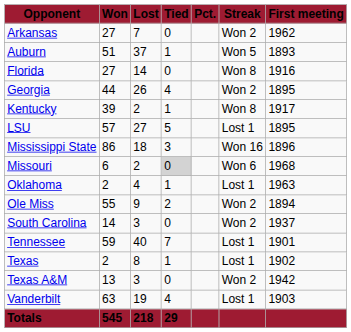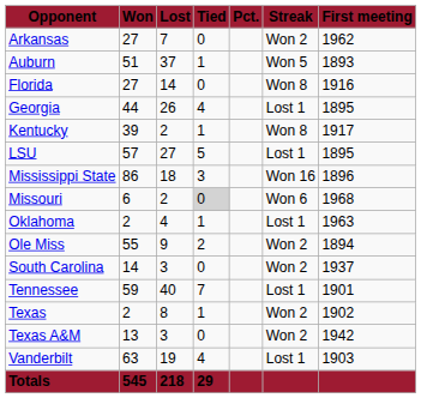 <table class="wikitable">
 <tr>
 <th style="background:#9E1B32;"><span> Opponent</span></th>
 <th style="background:#9E1B32;"><span> Won</span></th>
 <th style="background:#9E1B32;"><span> Lost</span></th>
 <th style="background:#9E1B32;"><span> Tied</span></th>
 <th style="background:#9E1B32;"><span> Pct.</span></th>
 <th style="background:#9E1B32;"><span> Streak</span></th>
 <th style="background:#9E1B32;"><span> First meeting</span></th>
 </tr>
 <tr>
 <td><a href='#'>Arkansas</a></td>
 <td>27</td>
 <td>7</td>
 <td>0</td>
 <td></td>
 <td>Won 2</td>
 <td>1962</td>
 </tr>
 <tr>
 <td><a href='#'>Auburn</a></td>
 <td>51</td>
 <td>37</td>
 <td>1</td>
 <td></td>
 <td>Won 5</td>
 <td>1893</td>
 </tr>
 <tr>
 <td><a href='#'>Florida</a></td>
 <td>27</td>
 <td>14</td>
 <td>0</td>
 <td></td>
 <td>Won 8</td>
 <td>1916</td>
 </tr>
 <tr>
 <td><a href='#'>Georgia</a></td>
 <td>44</td>
 <td>26</td>
 <td>4</td>
 <td></td>
-<td>Won  2</td>
+<td>Lost 1</td>
 <td>1895</td>
 </tr>
 <tr>
 <td><a href='#'>Kentucky</a></td>
 <td>39</td>
 <td>2</td>
 <td>1</td>
 <td></td>
 <td>Won 8</td>
 <td>1917</td>
 </tr>
 <tr>
 <td><a href='#'>LSU</a></td>
 <td>57</td>
 <td>27</td>
 <td>5</td>
 <td></td>
 <td>Lost 1</td>
 <td>1895</td>
 </tr>
 <tr>
 <td><a href='#'>Mississippi State</a></td>
 <td>86</td>
 <td>18</td>
 <td>3</td>
 <td></td>
 <td>Won 16</td>
 <td>1896</td>
 </tr>
 <tr>
 <td><a href='#'>Missouri</a></td>
 <td>6</td>
 <td>2</td>
 <td style="background: lightgrey;">0</td>
 <td></td>
 <td>Won 6</td>
 <td>1968</td>
 </tr>
 <tr>
 <td><a href='#'>Oklahoma</a></td>
 <td>2</td>
 <td>4</td>
 <td>1</td>
 <td></td>
 <td>Lost 1</td>
 <td>1963</td>
 </tr>
 <tr>
 <td><a href='#'>Ole Miss</a></td>
 <td>55</td>
 <td>9</td>
 <td>2</td>
 <td></td>
 <td>Won 2</td>
 <td>1894</td>
 </tr>
 <tr>
 <td><a href='#'>South Carolina</a></td>
 <td>14</td>
 <td>3</td>
 <td>0</td>
 <td></td>
 <td>Won 2</td>
 <td>1937</td>
 </tr>
 <tr>
 <td><a href='#'>Tennessee</a></td>
 <td>59</td>
 <td>40</td>
 <td>7</td>
 <td></td>
 <td>Lost 1</td>
 <td>1901</td>
 </tr>
 <tr>
 <td><a href='#'>Texas</a></td>
 <td>2</td>
 <td>8</td>
 <td>1</td>
 <td></td>
-<td>Lost 1</td>
+<td>Won  2</td>
 <td>1902</td>
 </tr>
 <tr>
 <td><a href='#'>Texas A&M</a></td>
 <td>13</td>
 <td>3</td>
 <td>0</td>
 <td></td>
 <td>Won 2</td>
 <td>1942</td>
 </tr>
 <tr>
 <td><a href='#'>Vanderbilt</a></td>
 <td>63</td>
 <td>19</td>
 <td>4</td>
 <td></td>
 <td>Lost 1</td>
 <td>1903</td>
 </tr>
 <tr class="unsortable" style="background:#9E1B32;">
 <td><span><strong>Totals</strong></span></td>
 <td><span><strong>545</strong> </span></td>
 <td><span> <strong>218</strong></span></td>
 <td><span><strong>29</strong></span></td>
 <td><span><strong></strong></span></td>
 <td></td>
 <td></td>
 </tr>
 </table>
